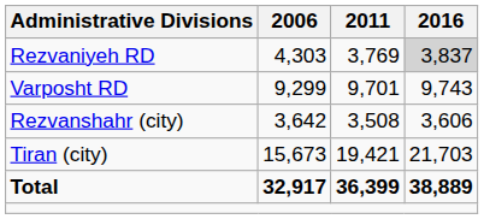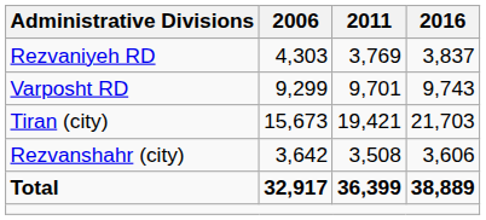 <table class="wikitable">
 <tr>
 <th>Administrative Divisions</th>
 <th>2006</th>
 <th>2011</th>
 <th>2016</th>
 </tr>
 <tr>
 <td><a href='#'>Rezvaniyeh RD</a></td>
 <td style="text-align: right;">4,303</td>
 <td style="text-align: right;">3,769</td>
-<td style="background: lightgrey; text-align: right;">3,837</td>
+<td style="text-align: right;">3,837</td>
 </tr>
 <tr>
 <td><a href='#'>Varposht RD</a></td>
 <td style="text-align: right;">9,299</td>
 <td style="text-align: right;">9,701</td>
 <td style="text-align: right;">9,743</td>
 </tr>
 <tr>
+<td><a href='#'>Tiran</a> (city)</td>
+<td style="text-align: right;">15,673</td>
+<td style="text-align: right;">19,421</td>
+<td style="text-align: right;">21,703</td>
+</tr>
+<tr>
 <td><a href='#'>Rezvanshahr</a> (city)</td>
 <td style="text-align: right;">3,642</td>
 <td style="text-align: right;">3,508</td>
 <td style="text-align: right;">3,606</td>
-</tr>
-<tr>
-<td><a href='#'>Tiran</a> (city)</td>
-<td style="text-align: right;">15,673</td>
-<td style="text-align: right;">19,421</td>
-<td style="text-align: right;">21,703</td>
 </tr>
 <tr>
 <td><strong>Total</strong></td>
 <td style="text-align: right;"><strong>32,917</strong></td>
 <td style="text-align: right;"><strong>36,399</strong></td>
 <td style="text-align: right;"><strong>38,889</strong></td>
 </tr>
 <tr>
 <td colspan=4></td>
 </tr>
 </table>
